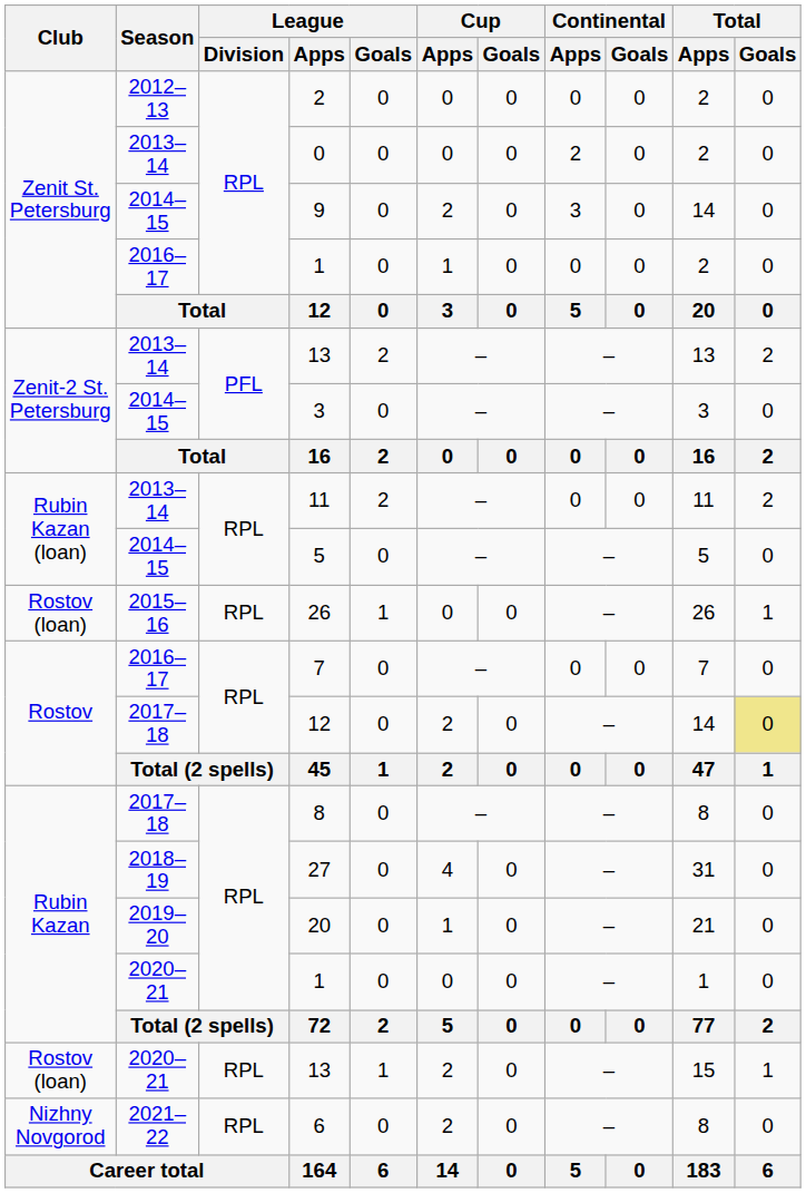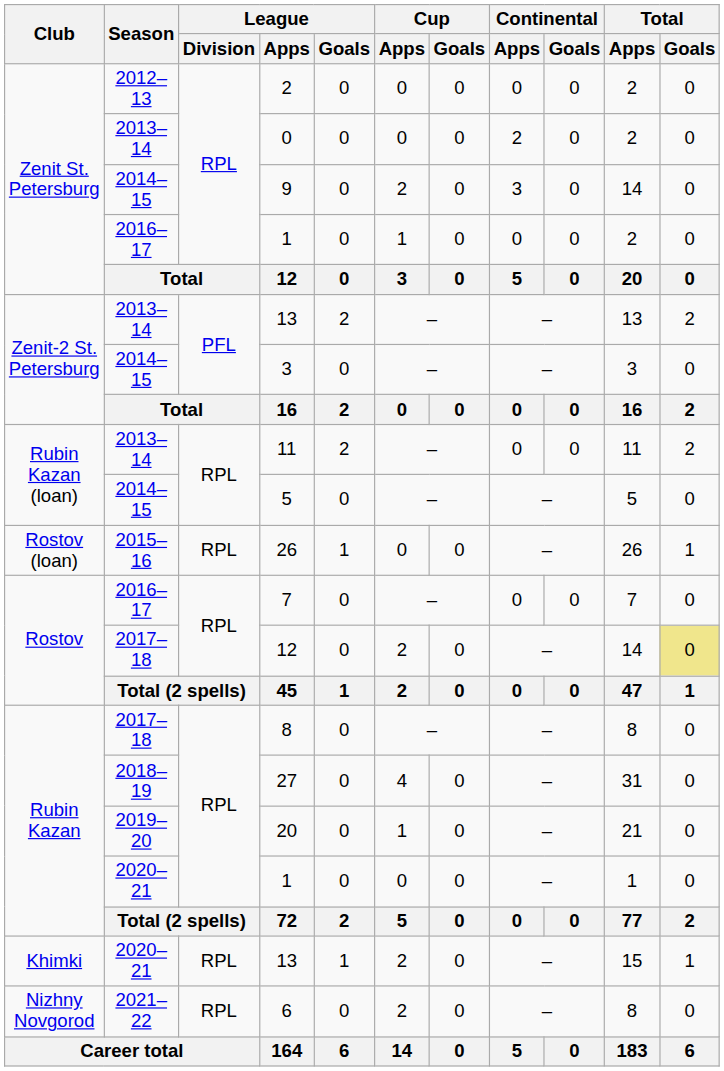 <table class="wikitable" style="text-align: center;">
 <tr>
 <th rowspan=2>Club</th>
 <th rowspan=2>Season</th>
 <th colspan=3>League</th>
 <th colspan=2>Cup</th>
 <th colspan=2>Continental</th>
 <th colspan=2>Total</th>
 </tr>
 <tr>
 <th>Division</th>
 <th>Apps</th>
 <th>Goals</th>
 <th>Apps</th>
 <th>Goals</th>
 <th>Apps</th>
 <th>Goals</th>
 <th>Apps</th>
 <th>Goals</th>
 </tr>
 <tr>
 <td rowspan="5"><a href='#'>Zenit St. Petersburg</a></td>
 <td><a href='#'>2012–13</a></td>
 <td rowspan="4"><a href='#'>RPL</a></td>
 <td>2</td>
 <td>0</td>
 <td>0</td>
 <td>0</td>
 <td>0</td>
 <td>0</td>
 <td>2</td>
 <td>0</td>
 </tr>
 <tr>
 <td><a href='#'>2013–14</a></td>
 <td>0</td>
 <td>0</td>
 <td>0</td>
 <td>0</td>
 <td>2</td>
 <td>0</td>
 <td>2</td>
 <td>0</td>
 </tr>
 <tr>
 <td><a href='#'>2014–15</a></td>
 <td>9</td>
 <td>0</td>
 <td>2</td>
 <td>0</td>
 <td>3</td>
 <td>0</td>
 <td>14</td>
 <td>0</td>
 </tr>
 <tr>
 <td><a href='#'>2016–17</a></td>
 <td>1</td>
 <td>0</td>
 <td>1</td>
 <td>0</td>
 <td>0</td>
 <td>0</td>
 <td>2</td>
 <td>0</td>
 </tr>
 <tr>
 <th colspan=2>Total</th>
 <th>12</th>
 <th>0</th>
 <th>3</th>
 <th>0</th>
 <th>5</th>
 <th>0</th>
 <th>20</th>
 <th>0</th>
 </tr>
 <tr>
 <td rowspan="3"><a href='#'>Zenit-2 St. Petersburg</a></td>
 <td><a href='#'>2013–14</a></td>
 <td rowspan="2"><a href='#'>PFL</a></td>
 <td>13</td>
 <td>2</td>
 <td colspan="2">–</td>
 <td colspan="2">–</td>
 <td>13</td>
 <td>2</td>
 </tr>
 <tr>
 <td><a href='#'>2014–15</a></td>
 <td>3</td>
 <td>0</td>
 <td colspan="2">–</td>
 <td colspan="2">–</td>
 <td>3</td>
 <td>0</td>
 </tr>
 <tr>
 <th colspan=2>Total</th>
 <th>16</th>
 <th>2</th>
 <th>0</th>
 <th>0</th>
 <th>0</th>
 <th>0</th>
 <th>16</th>
 <th>2</th>
 </tr>
 <tr>
 <td rowspan="2"><a href='#'>Rubin Kazan</a> (loan)</td>
 <td><a href='#'>2013–14</a></td>
 <td rowspan="2">RPL</td>
 <td>11</td>
 <td>2</td>
 <td colspan="2">–</td>
 <td>0</td>
 <td>0</td>
 <td>11</td>
 <td>2</td>
 </tr>
 <tr>
 <td><a href='#'>2014–15</a></td>
 <td>5</td>
 <td>0</td>
 <td colspan="2">–</td>
 <td colspan="2">–</td>
 <td>5</td>
 <td>0</td>
 </tr>
 <tr>
 <td><a href='#'>Rostov</a> (loan)</td>
 <td><a href='#'>2015–16</a></td>
 <td>RPL</td>
 <td>26</td>
 <td>1</td>
 <td>0</td>
 <td>0</td>
 <td colspan="2">–</td>
 <td>26</td>
 <td>1</td>
 </tr>
 <tr>
 <td rowspan="3"><a href='#'>Rostov</a></td>
 <td><a href='#'>2016–17</a></td>
 <td rowspan="2">RPL</td>
 <td>7</td>
 <td>0</td>
 <td colspan="2">–</td>
 <td>0</td>
 <td>0</td>
 <td>7</td>
 <td>0</td>
 </tr>
 <tr>
 <td><a href='#'>2017–18</a></td>
 <td>12</td>
 <td>0</td>
 <td>2</td>
 <td>0</td>
 <td colspan="2">–</td>
 <td>14</td>
 <td style="background: khaki;">0</td>
 </tr>
 <tr>
 <th colspan=2>Total (2 spells)</th>
 <th>45</th>
 <th>1</th>
 <th>2</th>
 <th>0</th>
 <th>0</th>
 <th>0</th>
 <th>47</th>
 <th>1</th>
 </tr>
 <tr>
 <td rowspan="5"><a href='#'>Rubin Kazan</a></td>
 <td><a href='#'>2017–18</a></td>
 <td rowspan="4">RPL</td>
 <td>8</td>
 <td>0</td>
 <td colspan="2">–</td>
 <td colspan="2">–</td>
 <td>8</td>
 <td>0</td>
 </tr>
 <tr>
 <td><a href='#'>2018–19</a></td>
 <td>27</td>
 <td>0</td>
 <td>4</td>
 <td>0</td>
 <td colspan="2">–</td>
 <td>31</td>
 <td>0</td>
 </tr>
 <tr>
 <td><a href='#'>2019–20</a></td>
 <td>20</td>
 <td>0</td>
 <td>1</td>
 <td>0</td>
 <td colspan="2">–</td>
 <td>21</td>
 <td>0</td>
 </tr>
 <tr>
 <td><a href='#'>2020–21</a></td>
 <td>1</td>
 <td>0</td>
 <td>0</td>
 <td>0</td>
 <td colspan="2">–</td>
 <td>1</td>
 <td>0</td>
 </tr>
 <tr>
 <th colspan=2>Total (2 spells)</th>
 <th>72</th>
 <th>2</th>
 <th>5</th>
 <th>0</th>
 <th>0</th>
 <th>0</th>
 <th>77</th>
 <th>2</th>
 </tr>
 <tr>
-<td><a href='#'>Rostov</a> (loan)</td>
+<td><a href='#'>Khimki</a></td>
 <td><a href='#'>2020–21</a></td>
 <td>RPL</td>
 <td>13</td>
 <td>1</td>
 <td>2</td>
 <td>0</td>
 <td colspan="2">–</td>
 <td>15</td>
 <td>1</td>
 </tr>
 <tr>
 <td><a href='#'>Nizhny Novgorod</a></td>
 <td><a href='#'>2021–22</a></td>
 <td>RPL</td>
 <td>6</td>
 <td>0</td>
 <td>2</td>
 <td>0</td>
 <td colspan="2">–</td>
 <td>8</td>
 <td>0</td>
 </tr>
 <tr>
 <th colspan=3>Career total</th>
 <th>164</th>
 <th>6</th>
 <th>14</th>
 <th>0</th>
 <th>5</th>
 <th>0</th>
 <th>183</th>
 <th>6</th>
 </tr>
 </table>
